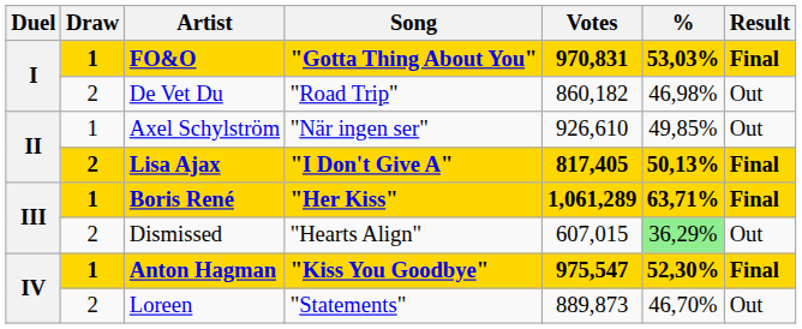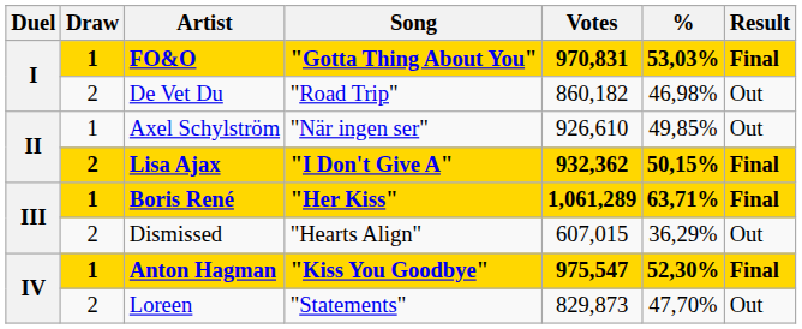 <table class="sortable wikitable" style="margin: 1em auto 1em auto; text-align:center;">
 <tr>
 <th>Duel</th>
 <th>Draw</th>
 <th>Artist</th>
 <th>Song</th>
 <th>Votes</th>
 <th>%</th>
 <th>Result</th>
 </tr>
 <tr>
 <th rowspan="2" class="unsortable">I</th>
 <td bgcolor="gold"><strong> 1</strong></td>
 <td align="left" bgcolor="gold"><strong><a href='#'>FO&O</a></strong></td>
 <td align="left" bgcolor="gold"><strong>"<a href='#'>Gotta Thing About You</a>"</strong></td>
 <td bgcolor="gold"><strong>970,831</strong></td>
 <td bgcolor="gold"><strong>53,03%</strong></td>
 <td align="left" bgcolor="gold"><strong>Final</strong></td>
 </tr>
 <tr>
 <td>2</td>
 <td align="left"><a href='#'>De Vet Du</a></td>
 <td align="left">"<a href='#'>Road Trip</a>"</td>
 <td>860,182</td>
 <td>46,98%</td>
 <td align="left">Out</td>
 </tr>
 <tr>
 <th rowspan="2" class="unsortable">II</th>
 <td>1</td>
 <td align="left"><a href='#'>Axel Schylström</a></td>
 <td align="left">"<a href='#'>När ingen ser</a>"</td>
 <td>926,610</td>
 <td>49,85%</td>
 <td align="left">Out</td>
 </tr>
 <tr>
 <td bgcolor="gold"><strong> 2</strong></td>
 <td align="left" bgcolor="gold"><strong><a href='#'>Lisa Ajax</a></strong></td>
 <td align="left" bgcolor="gold"><strong>"<a href='#'>I Don't Give A</a>"</strong></td>
-<td bgcolor="gold"><strong>817,405</strong></td>
-<td bgcolor="gold"><strong>50,13%</strong></td>
+<td bgcolor="gold"><strong>932,362</strong></td>
+<td bgcolor="gold"><strong>50,15%</strong></td>
 <td align="left" bgcolor="gold"><strong>Final</strong></td>
 </tr>
 <tr>
 <th rowspan="2" class="unsortable">III</th>
 <td bgcolor="gold"><strong>1</strong></td>
 <td align="left" bgcolor="gold"><strong> <a href='#'>Boris René</a></strong></td>
 <td align="left" bgcolor="gold"><strong>"<a href='#'>Her Kiss</a>"</strong></td>
 <td bgcolor="gold"><strong>1,061,289</strong></td>
 <td bgcolor="gold"><strong>63,71%</strong></td>
 <td align="left" bgcolor="gold"><strong> Final</strong></td>
 </tr>
 <tr>
 <td>2</td>
 <td align="left">Dismissed</td>
 <td align="left">"Hearts Align"</td>
 <td>607,015</td>
-<td style="background: lightgreen;">36,29%</td>
+<td>36,29%</td>
 <td align="left">Out</td>
 </tr>
 <tr>
 <th rowspan="2" class="unsortable">IV</th>
 <td bgcolor="gold"><strong>1</strong></td>
 <td align="left" bgcolor="gold"><strong><a href='#'>Anton Hagman</a></strong></td>
 <td align="left" bgcolor="gold"><strong>"<a href='#'>Kiss You Goodbye</a>"</strong></td>
 <td bgcolor="gold"><strong>975,547</strong></td>
 <td bgcolor="gold"><strong>52,30%</strong></td>
 <td align="left" bgcolor="gold"><strong> Final</strong></td>
 </tr>
 <tr>
 <td>2</td>
 <td align="left"><a href='#'>Loreen</a></td>
 <td align="left">"<a href='#'>Statements</a>"</td>
-<td>889,873</td>
-<td>46,70%</td>
+<td>829,873</td>
+<td>47,70%</td>
 <td align="left">Out</td>
 </tr>
 </table>
